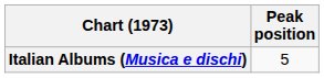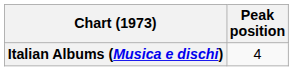 <table class="wikitable plainrowheaders" style="text-align:center">
 <tr>
 <th scope="col">Chart (1973)</th>
 <th scope="col">Peak<br>position</th>
 </tr>
 <tr>
 <th scope="row">Italian Albums (<em><a href='#'>Musica e dischi</a></em>)</th>
-<td>5</td>
+<td>4</td>
 </tr>
 </table>
